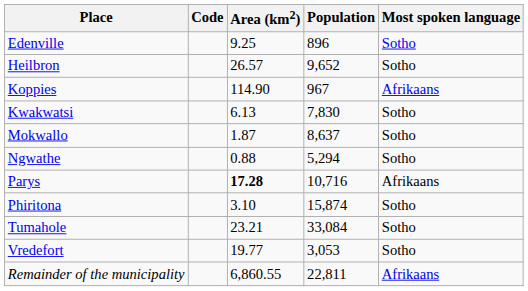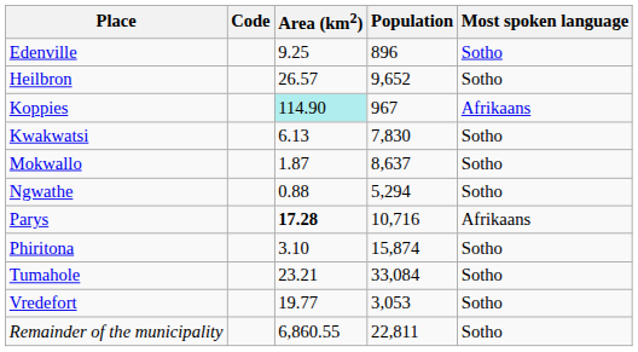 <table class="wikitable sortable">
 <tr>
 <th>Place</th>
 <th>Code</th>
 <th>Area (km<sup>2</sup>)</th>
 <th>Population</th>
 <th>Most spoken language</th>
 </tr>
 <tr>
 <td><a href='#'>Edenville</a></td>
 <td></td>
 <td>9.25</td>
 <td>896</td>
 <td><a href='#'>Sotho</a></td>
 </tr>
 <tr>
 <td><a href='#'>Heilbron</a></td>
 <td></td>
 <td>26.57</td>
 <td>9,652</td>
 <td>Sotho</td>
 </tr>
 <tr>
 <td><a href='#'>Koppies</a></td>
 <td></td>
-<td>114.90</td>
+<td style="background: paleturquoise;">114.90</td>
 <td>967</td>
 <td><a href='#'>Afrikaans</a></td>
 </tr>
 <tr>
 <td><a href='#'>Kwakwatsi</a></td>
 <td></td>
 <td>6.13</td>
 <td>7,830</td>
 <td>Sotho</td>
 </tr>
 <tr>
 <td><a href='#'>Mokwallo</a></td>
 <td></td>
 <td>1.87</td>
 <td>8,637</td>
 <td>Sotho</td>
 </tr>
 <tr>
 <td><a href='#'>Ngwathe</a></td>
 <td></td>
 <td>0.88</td>
 <td>5,294</td>
 <td>Sotho</td>
 </tr>
 <tr>
 <td><a href='#'>Parys</a></td>
 <td></td>
 <td><strong>17.28</strong></td>
 <td>10,716</td>
 <td>Afrikaans</td>
 </tr>
 <tr>
 <td><a href='#'>Phiritona</a></td>
 <td></td>
 <td>3.10</td>
 <td>15,874</td>
 <td>Sotho</td>
 </tr>
 <tr>
 <td><a href='#'>Tumahole</a></td>
 <td></td>
 <td>23.21</td>
 <td>33,084</td>
 <td>Sotho</td>
 </tr>
 <tr>
 <td><a href='#'>Vredefort</a></td>
 <td></td>
 <td>19.77</td>
 <td>3,053</td>
 <td>Sotho</td>
 </tr>
 <tr>
 <td><em>Remainder of the municipality</em></td>
 <td></td>
 <td>6,860.55</td>
 <td>22,811</td>
-<td><a href='#'>Afrikaans</a></td>
+<td>Sotho</td>
 </tr>
 </table>
